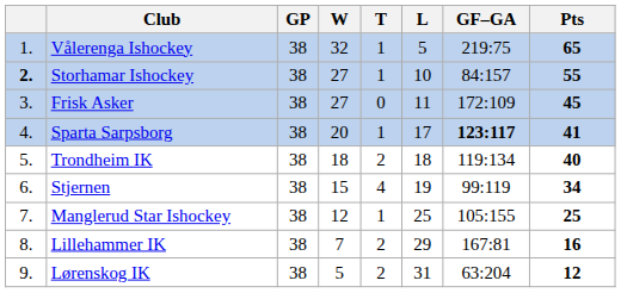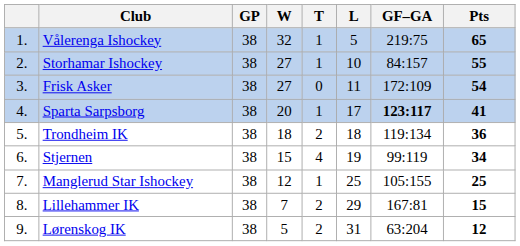 <table class="wikitable">
 <tr>
 <th width="30"></th>
 <th width="200">Club</th>
 <th width="30">GP</th>
 <th width="30">W</th>
 <th width="30">T</th>
 <th width="30">L</th>
 <th width="70">GF–GA</th>
 <th width="70">Pts</th>
 </tr>
 <tr bgcolor="#BCD2EE" align="center">
 <td>1.</td>
 <td align="left"><a href='#'>Vålerenga Ishockey</a></td>
 <td>38</td>
 <td>32</td>
 <td>1</td>
 <td>5</td>
 <td>219:75</td>
 <td><strong>65</strong></td>
 </tr>
 <tr bgcolor="#BCD2EE" align="center">
-<td><strong>2.</strong></td>
+<td>2.</td>
 <td align="left"><a href='#'>Storhamar Ishockey</a></td>
 <td>38</td>
 <td>27</td>
 <td>1</td>
 <td>10</td>
 <td>84:157</td>
 <td><strong>55</strong></td>
 </tr>
 <tr bgcolor="#BCD2EE" align="center">
 <td>3.</td>
 <td align="left"><a href='#'>Frisk Asker</a></td>
 <td>38</td>
 <td>27</td>
 <td>0</td>
 <td>11</td>
 <td>172:109</td>
-<td><strong>45</strong></td>
+<td><strong>54</strong></td>
 </tr>
 <tr bgcolor="#BCD2EE" align="center">
 <td>4.</td>
 <td align="left"><a href='#'>Sparta Sarpsborg</a></td>
 <td>38</td>
 <td>20</td>
 <td>1</td>
 <td>17</td>
 <td><strong>123:117</strong></td>
 <td><strong>41</strong></td>
 </tr>
 <tr bgcolor="#FFFFFF" align="center">
 <td>5.</td>
 <td align="left"><a href='#'>Trondheim IK</a></td>
 <td>38</td>
 <td>18</td>
 <td>2</td>
 <td>18</td>
 <td>119:134</td>
-<td><strong>40</strong></td>
+<td><strong>36</strong></td>
 </tr>
 <tr bgcolor="#FFFFFF" align="center">
 <td>6.</td>
 <td align="left"><a href='#'>Stjernen</a></td>
 <td>38</td>
 <td>15</td>
 <td>4</td>
 <td>19</td>
 <td>99:119</td>
 <td><strong>34</strong></td>
 </tr>
 <tr bgcolor="#FFFFFF" align="center">
 <td>7.</td>
 <td align="left"><a href='#'>Manglerud Star Ishockey</a></td>
 <td>38</td>
 <td>12</td>
 <td>1</td>
 <td>25</td>
 <td>105:155</td>
 <td><strong>25</strong></td>
 </tr>
 <tr bgcolor="#FFFFFF" align="center">
 <td>8.</td>
 <td align="left"><a href='#'>Lillehammer IK</a></td>
 <td>38</td>
 <td>7</td>
 <td>2</td>
 <td>29</td>
 <td>167:81</td>
-<td><strong>16</strong></td>
+<td><strong>15</strong></td>
 </tr>
 <tr bgcolor="#FFFFFF" align="center">
 <td>9.</td>
 <td align="left"><a href='#'>Lørenskog IK</a></td>
 <td>38</td>
 <td>5</td>
 <td>2</td>
 <td>31</td>
 <td>63:204</td>
 <td><strong>12</strong></td>
 </tr>
 </table>
